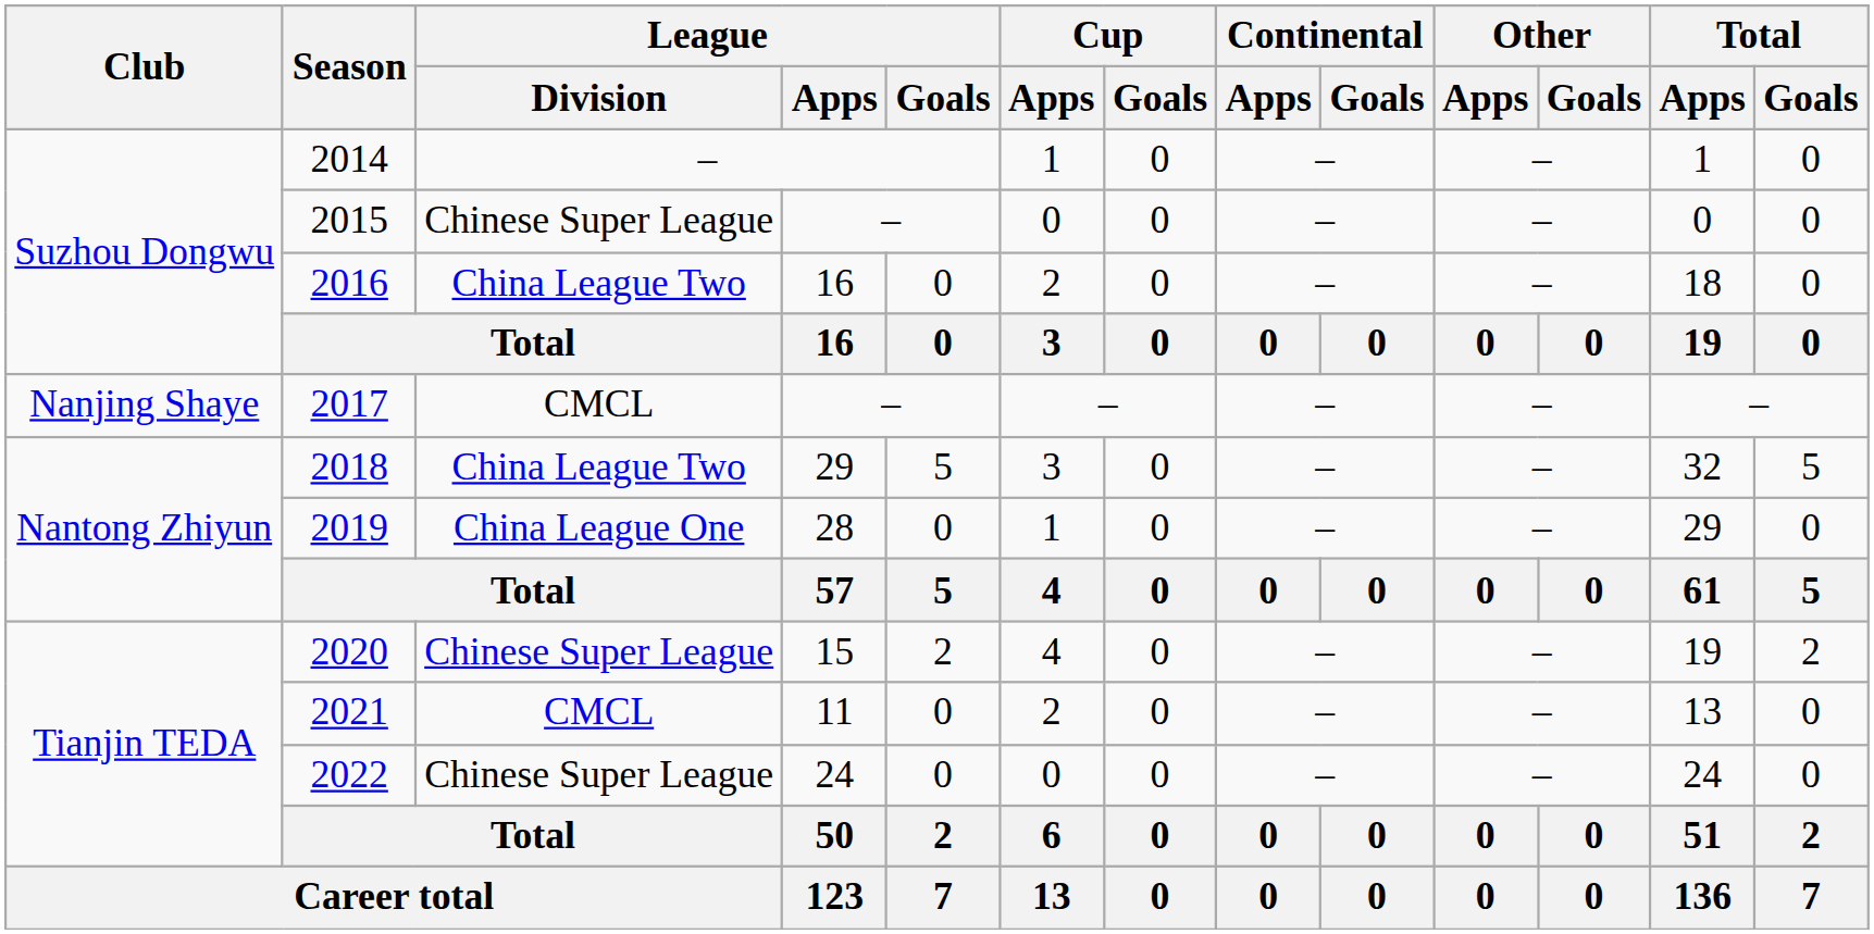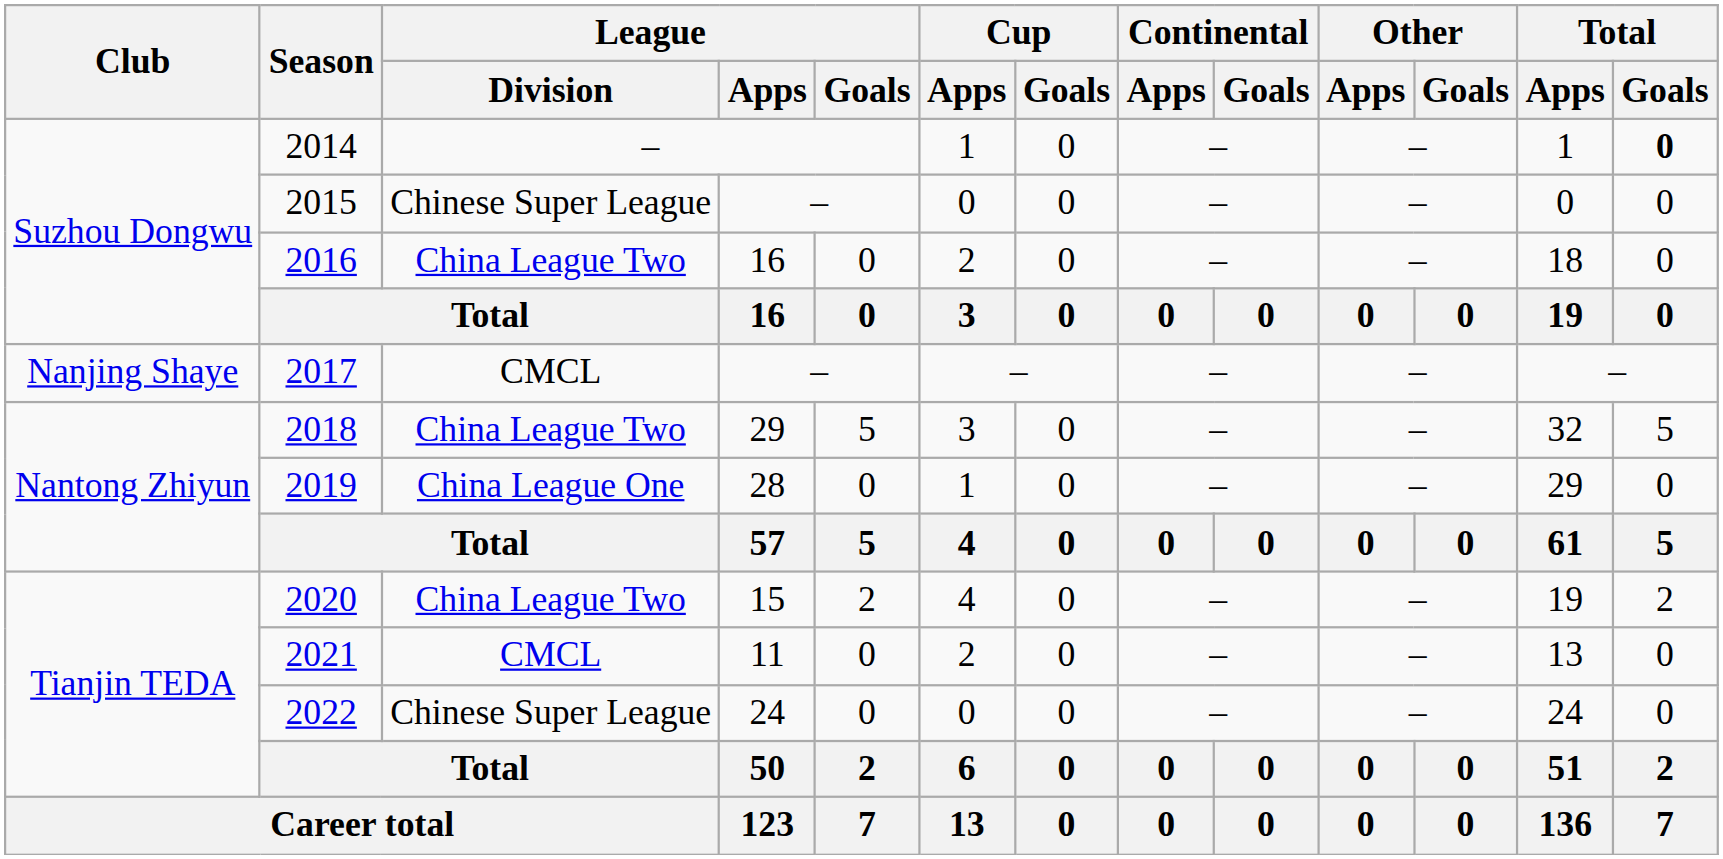 <table class="wikitable" style="text-align: center">
 <tr>
 <th rowspan="2">Club</th>
 <th rowspan="2">Season</th>
 <th colspan="3">League</th>
 <th colspan="2">Cup</th>
 <th colspan="2">Continental</th>
 <th colspan="2">Other</th>
 <th colspan="2">Total</th>
 </tr>
 <tr>
 <th>Division</th>
 <th>Apps</th>
 <th>Goals</th>
 <th>Apps</th>
 <th>Goals</th>
 <th>Apps</th>
 <th>Goals</th>
 <th>Apps</th>
 <th>Goals</th>
 <th>Apps</th>
 <th>Goals</th>
 </tr>
 <tr>
 <td rowspan="4"><a href='#'>Suzhou Dongwu</a></td>
 <td>2014</td>
 <td colspan="3">–</td>
 <td>1</td>
 <td>0</td>
 <td colspan="2">–</td>
 <td colspan="2">–</td>
 <td>1</td>
-<td>0</td>
+<td><strong>0</strong></td>
 </tr>
 <tr>
 <td>2015</td>
 <td>Chinese Super League</td>
 <td colspan="2">–</td>
 <td>0</td>
 <td>0</td>
 <td colspan="2">–</td>
 <td colspan="2">–</td>
 <td>0</td>
 <td>0</td>
 </tr>
 <tr>
 <td><a href='#'>2016</a></td>
 <td><a href='#'>China League Two</a></td>
 <td>16</td>
 <td>0</td>
 <td>2</td>
 <td>0</td>
 <td colspan="2">–</td>
 <td colspan="2">–</td>
 <td>18</td>
 <td>0</td>
 </tr>
 <tr>
 <th colspan=2>Total</th>
 <th>16</th>
 <th>0</th>
 <th>3</th>
 <th>0</th>
 <th>0</th>
 <th>0</th>
 <th>0</th>
 <th>0</th>
 <th>19</th>
 <th>0</th>
 </tr>
 <tr>
 <td><a href='#'>Nanjing Shaye</a></td>
 <td><a href='#'>2017</a></td>
 <td>CMCL</td>
 <td colspan="2">–</td>
 <td colspan="2">–</td>
 <td colspan="2">–</td>
 <td colspan="2">–</td>
 <td colspan="2">–</td>
 </tr>
 <tr>
 <td rowspan="3"><a href='#'>Nantong Zhiyun</a></td>
 <td><a href='#'>2018</a></td>
 <td><a href='#'>China League Two</a></td>
 <td>29</td>
 <td>5</td>
 <td>3</td>
 <td>0</td>
 <td colspan="2">–</td>
 <td colspan="2">–</td>
 <td>32</td>
 <td>5</td>
 </tr>
 <tr>
 <td><a href='#'>2019</a></td>
 <td><a href='#'>China League One</a></td>
 <td>28</td>
 <td>0</td>
 <td>1</td>
 <td>0</td>
 <td colspan="2">–</td>
 <td colspan="2">–</td>
 <td>29</td>
 <td>0</td>
 </tr>
 <tr>
 <th colspan=2>Total</th>
 <th>57</th>
 <th>5</th>
 <th>4</th>
 <th>0</th>
 <th>0</th>
 <th>0</th>
 <th>0</th>
 <th>0</th>
 <th>61</th>
 <th>5</th>
 </tr>
 <tr>
 <td rowspan=4><a href='#'>Tianjin TEDA</a></td>
 <td><a href='#'>2020</a></td>
-<td><a href='#'>Chinese Super League</a></td>
+<td><a href='#'>China League Two</a></td>
 <td>15</td>
 <td>2</td>
 <td>4</td>
 <td>0</td>
 <td colspan="2">–</td>
 <td colspan="2">–</td>
 <td>19</td>
 <td>2</td>
 </tr>
 <tr>
 <td><a href='#'>2021</a></td>
 <td><a href='#'>CMCL</a></td>
 <td>11</td>
 <td>0</td>
 <td>2</td>
 <td>0</td>
 <td colspan="2">–</td>
 <td colspan="2">–</td>
 <td>13</td>
 <td>0</td>
 </tr>
 <tr>
 <td><a href='#'>2022</a></td>
 <td>Chinese Super League</td>
 <td>24</td>
 <td>0</td>
 <td>0</td>
 <td>0</td>
 <td colspan="2">–</td>
 <td colspan="2">–</td>
 <td>24</td>
 <td>0</td>
 </tr>
 <tr>
 <th colspan=2>Total</th>
 <th>50</th>
 <th>2</th>
 <th>6</th>
 <th>0</th>
 <th>0</th>
 <th>0</th>
 <th>0</th>
 <th>0</th>
 <th>51</th>
 <th>2</th>
 </tr>
 <tr>
 <th colspan=3>Career total</th>
 <th>123</th>
 <th>7</th>
 <th>13</th>
 <th>0</th>
 <th>0</th>
 <th>0</th>
 <th>0</th>
 <th>0</th>
 <th>136</th>
 <th>7</th>
 </tr>
 </table>
